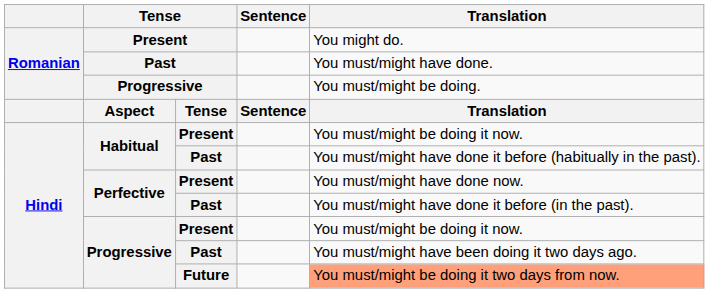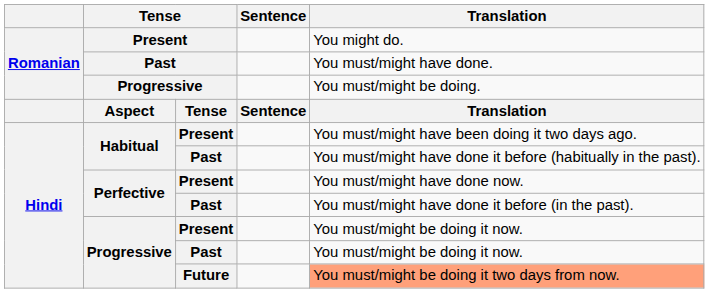 <table class="wikitable">
 <tr>
 <th></th>
 <th colspan="2">Tense</th>
 <th>Sentence</th>
 <th>Translation</th>
 </tr>
 <tr>
 <th rowspan="3"><a href='#'>Romanian</a></th>
 <th colspan="2">Present</th>
 <td></td>
 <td>You might do.</td>
 </tr>
 <tr>
 <th colspan="2">Past</th>
 <td></td>
 <td>You must/might have done.</td>
 </tr>
 <tr>
 <th colspan="2">Progressive</th>
 <td></td>
 <td>You must/might be doing.</td>
 </tr>
 <tr>
 <th></th>
 <th>Aspect</th>
 <th>Tense</th>
 <th>Sentence</th>
 <th>Translation</th>
 </tr>
 <tr>
 <th rowspan="8"><a href='#'>Hindi</a></th>
 <th rowspan="2">Habitual</th>
 <th>Present</th>
 <td></td>
-<td>You must/might be doing it now.</td>
+<td>You must/might have been doing it two days ago.</td>
 </tr>
 <tr>
 <th>Past</th>
 <td></td>
 <td>You must/might have done it before (habitually in the past).</td>
 </tr>
 <tr>
 <th rowspan="2">Perfective</th>
 <th>Present</th>
 <td></td>
 <td>You must/might have done now.</td>
 </tr>
 <tr>
 <th>Past</th>
 <td></td>
 <td>You must/might have done it before (in the past).</td>
 </tr>
 <tr>
 <th rowspan="3">Progressive</th>
 <th>Present</th>
 <td></td>
 <td>You must/might be doing it now.</td>
 </tr>
 <tr>
 <th>Past</th>
 <td></td>
-<td>You must/might have been doing it two days ago.</td>
+<td>You must/might be doing it now.</td>
 </tr>
 <tr>
 <th>Future</th>
 <td></td>
 <td style="background: lightsalmon;">You must/might be doing it two days from now.</td>
 </tr>
 </table>
